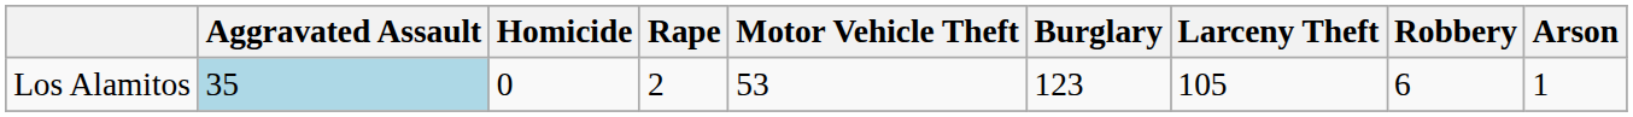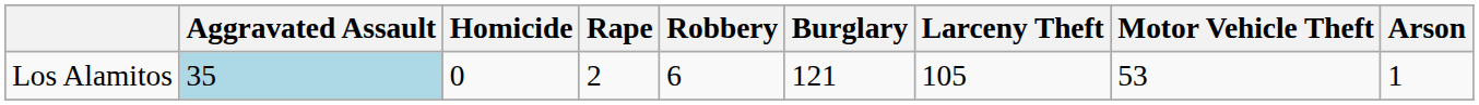 <table class="wikitable">
 <tr>
 <th></th>
 <th>Aggravated Assault</th>
 <th>Homicide</th>
 <th>Rape</th>
-<th>Motor Vehicle Theft</th>
+<th>Robbery</th>
 <th>Burglary</th>
 <th>Larceny Theft</th>
-<th>Robbery</th>
+<th>Motor Vehicle Theft</th>
 <th>Arson</th>
 </tr>
 <tr>
 <td>Los Alamitos</td>
 <td style="background: lightblue;">35</td>
 <td>0</td>
 <td>2</td>
+<td>6</td>
+<td>121</td>
+<td>105</td>
 <td>53</td>
-<td>123</td>
-<td>105</td>
-<td>6</td>
 <td>1</td>
 </tr>
 </table>
